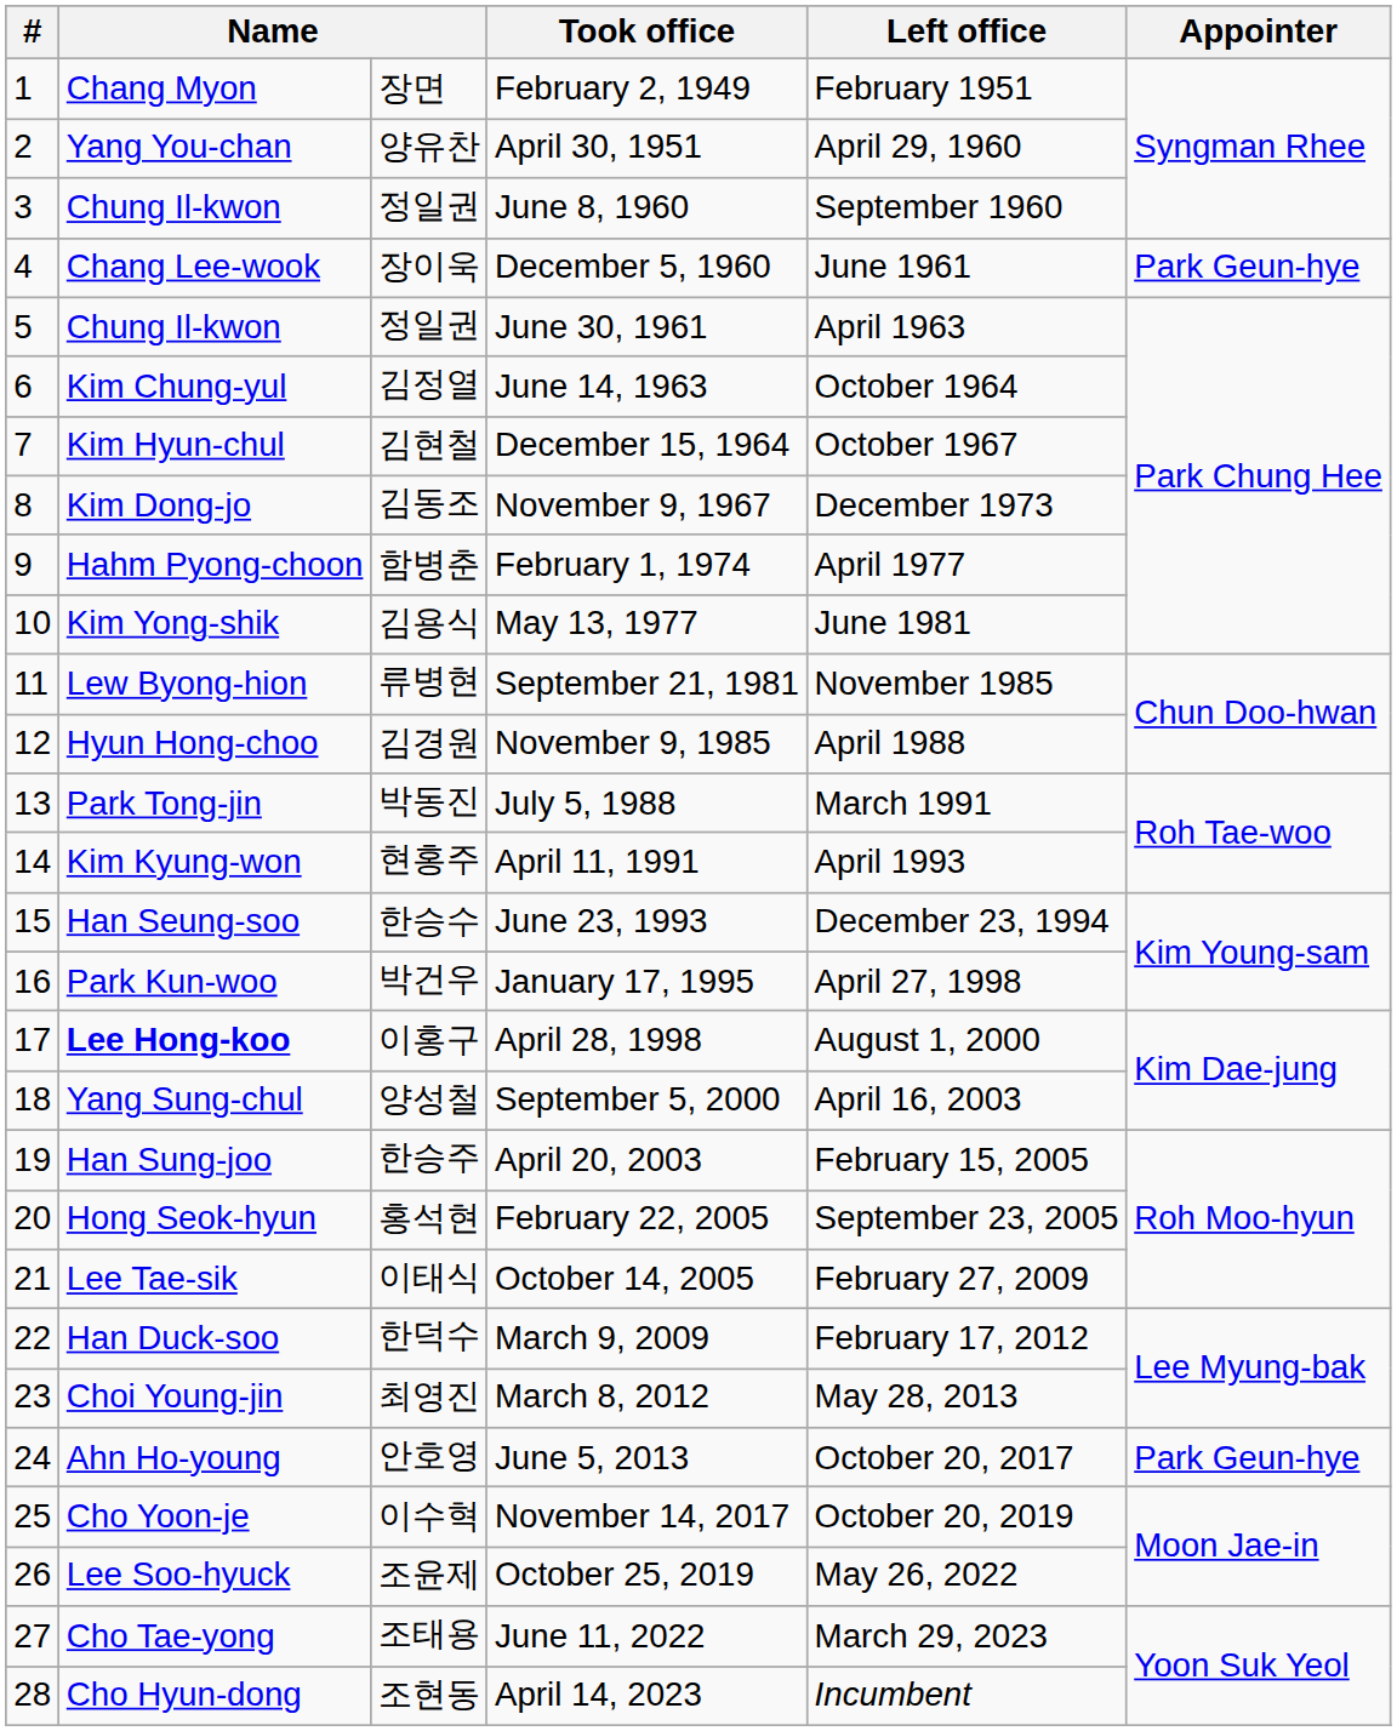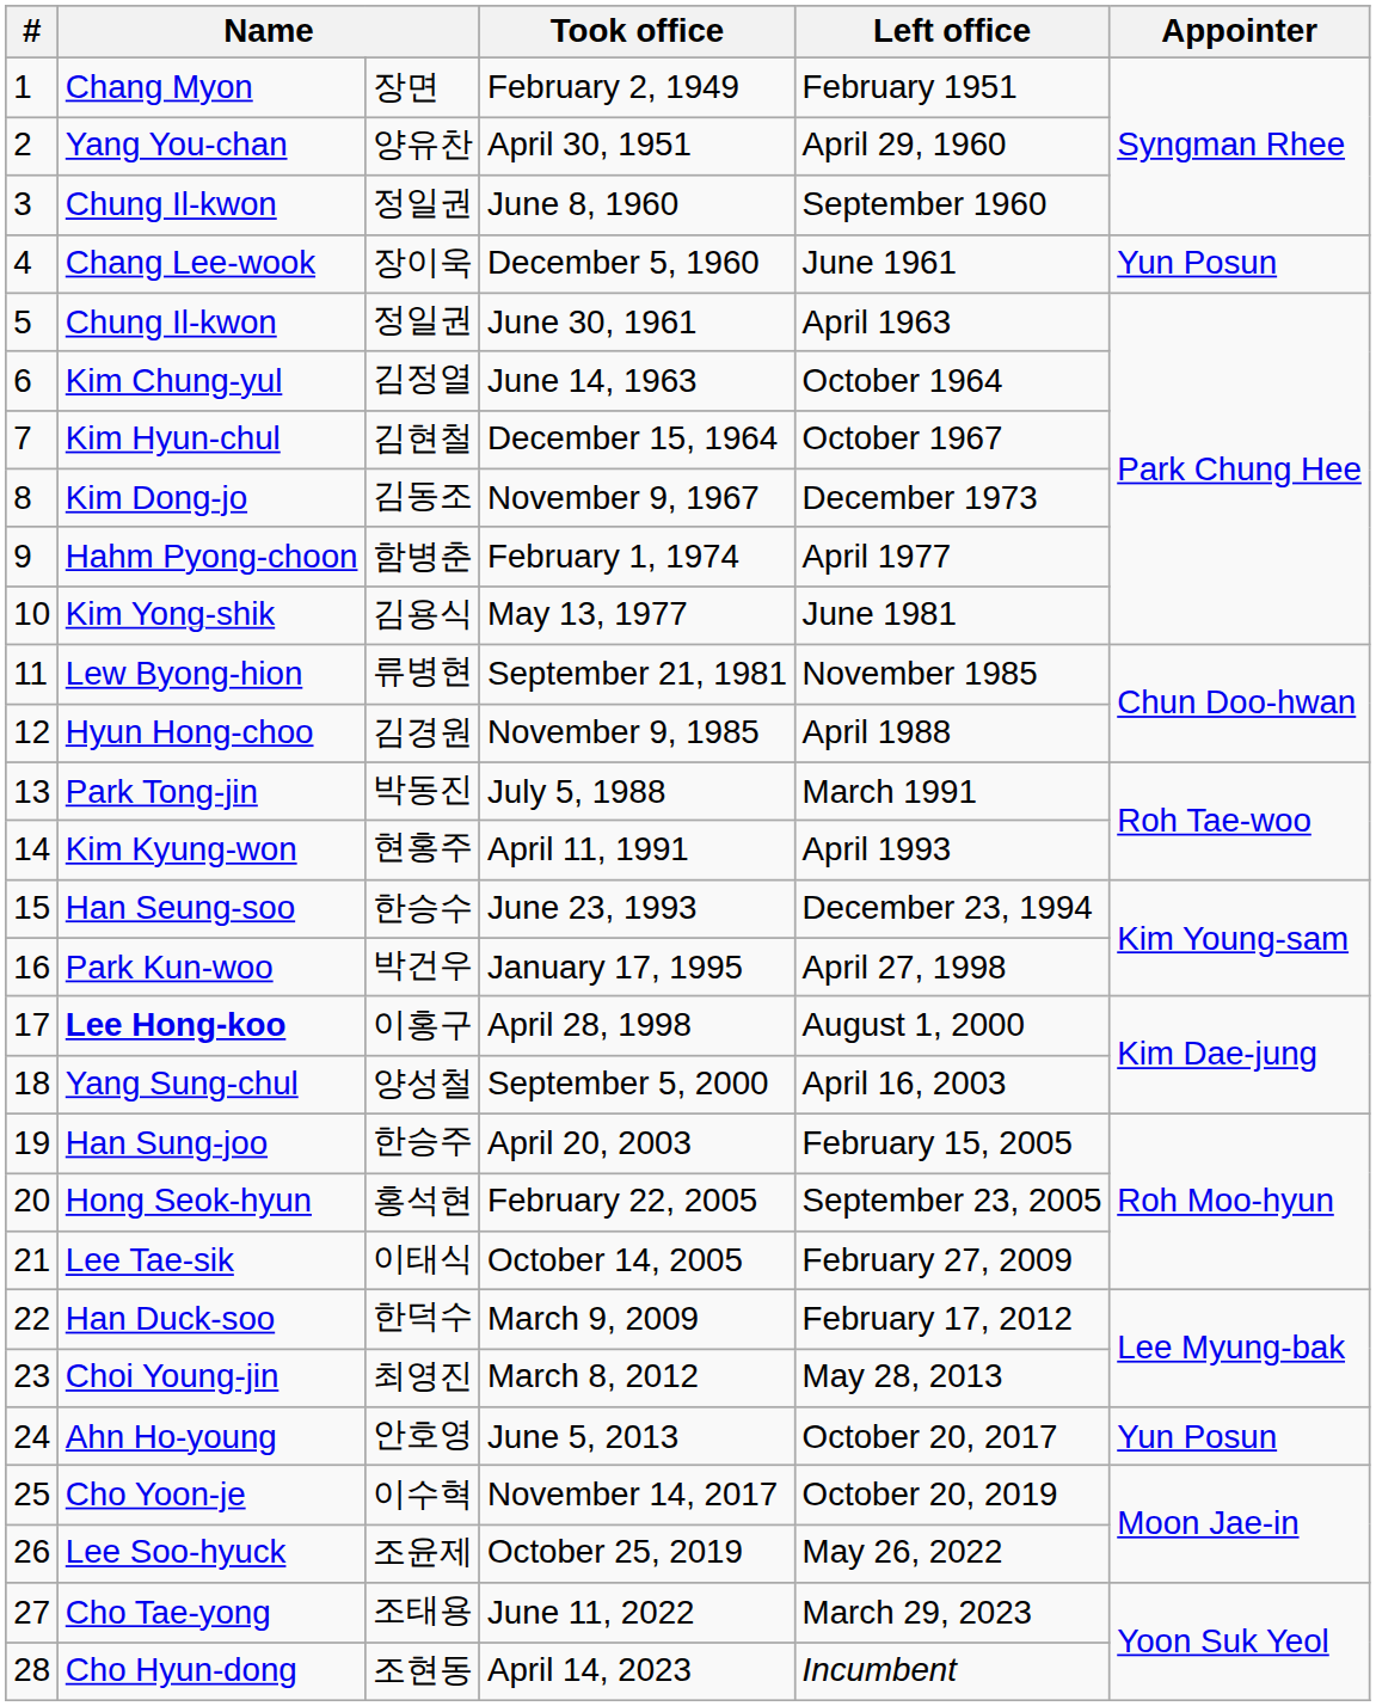 <table class="wikitable sortable">
 <tr>
 <th>#</th>
 <th colspan=2>Name</th>
 <th>Took office</th>
 <th>Left office</th>
 <th>Appointer</th>
 </tr>
 <tr>
 <td>1</td>
 <td><a href='#'>Chang Myon</a></td>
 <td>장면</td>
 <td>February 2, 1949</td>
 <td>February 1951</td>
 <td rowspan=3><a href='#'>Syngman Rhee</a></td>
 </tr>
 <tr>
 <td>2</td>
 <td><a href='#'>Yang You-chan</a></td>
 <td>양유찬</td>
 <td>April 30, 1951</td>
 <td>April 29, 1960</td>
 </tr>
 <tr>
 <td>3</td>
 <td><a href='#'>Chung Il-kwon</a></td>
 <td>정일권</td>
 <td>June 8, 1960</td>
 <td>September 1960</td>
 </tr>
 <tr>
 <td>4</td>
 <td><a href='#'>Chang Lee-wook</a></td>
 <td>장이욱</td>
 <td>December 5, 1960</td>
 <td>June 1961</td>
-<td><a href='#'>Park Geun-hye</a></td>
+<td><a href='#'>Yun Posun</a></td>
 </tr>
 <tr>
 <td>5</td>
 <td><a href='#'>Chung Il-kwon</a></td>
 <td>정일권</td>
 <td>June 30, 1961</td>
 <td>April 1963</td>
 <td rowspan=6><a href='#'>Park Chung Hee</a></td>
 </tr>
 <tr>
 <td>6</td>
 <td><a href='#'>Kim Chung-yul</a></td>
 <td>김정열</td>
 <td>June 14, 1963</td>
 <td>October 1964</td>
 </tr>
 <tr>
 <td>7</td>
 <td><a href='#'>Kim Hyun-chul</a></td>
 <td>김현철</td>
 <td>December 15, 1964</td>
 <td>October 1967</td>
 </tr>
 <tr>
 <td>8</td>
 <td><a href='#'>Kim Dong-jo</a></td>
 <td>김동조</td>
 <td>November 9, 1967</td>
 <td>December 1973</td>
 </tr>
 <tr>
 <td>9</td>
 <td><a href='#'>Hahm Pyong-choon</a></td>
 <td>함병춘</td>
 <td>February 1, 1974</td>
 <td>April 1977</td>
 </tr>
 <tr>
 <td>10</td>
 <td><a href='#'>Kim Yong-shik</a></td>
 <td>김용식</td>
 <td>May 13, 1977</td>
 <td>June 1981</td>
 </tr>
 <tr>
 <td>11</td>
 <td><a href='#'>Lew Byong-hion</a></td>
 <td>류병현</td>
 <td>September 21, 1981</td>
 <td>November 1985</td>
 <td rowspan=2><a href='#'>Chun Doo-hwan</a></td>
 </tr>
 <tr>
 <td>12</td>
 <td><a href='#'>Hyun Hong-choo</a></td>
 <td>김경원</td>
 <td>November 9, 1985</td>
 <td>April 1988</td>
 </tr>
 <tr>
 <td>13</td>
 <td><a href='#'>Park Tong-jin</a></td>
 <td>박동진</td>
 <td>July 5, 1988</td>
 <td>March 1991</td>
 <td rowspan=2><a href='#'>Roh Tae-woo</a></td>
 </tr>
 <tr>
 <td>14</td>
 <td><a href='#'>Kim Kyung-won</a></td>
 <td>현홍주</td>
 <td>April 11, 1991</td>
 <td>April 1993</td>
 </tr>
 <tr>
 <td>15</td>
 <td><a href='#'>Han Seung-soo</a></td>
 <td>한승수</td>
 <td>June 23, 1993</td>
 <td>December 23, 1994</td>
 <td rowspan=2><a href='#'>Kim Young-sam</a></td>
 </tr>
 <tr>
 <td>16</td>
 <td><a href='#'>Park Kun-woo</a></td>
 <td>박건우</td>
 <td>January 17, 1995</td>
 <td>April 27, 1998</td>
 </tr>
 <tr>
 <td>17</td>
 <td><strong><a href='#'>Lee Hong-koo</a></strong></td>
 <td>이홍구</td>
 <td>April 28, 1998</td>
 <td>August 1, 2000</td>
 <td rowspan=2><a href='#'>Kim Dae-jung</a></td>
 </tr>
 <tr>
 <td>18</td>
 <td><a href='#'>Yang Sung-chul</a></td>
 <td>양성철</td>
 <td>September 5, 2000</td>
 <td>April 16, 2003</td>
 </tr>
 <tr>
 <td>19</td>
 <td><a href='#'>Han Sung-joo</a></td>
 <td>한승주</td>
 <td>April 20, 2003</td>
 <td>February 15, 2005</td>
 <td rowspan=3><a href='#'>Roh Moo-hyun</a></td>
 </tr>
 <tr>
 <td>20</td>
 <td><a href='#'>Hong Seok-hyun</a></td>
 <td>홍석현</td>
 <td>February 22, 2005</td>
 <td>September 23, 2005</td>
 </tr>
 <tr>
 <td>21</td>
 <td><a href='#'>Lee Tae-sik</a></td>
 <td>이태식</td>
 <td>October 14, 2005</td>
 <td>February 27, 2009</td>
 </tr>
 <tr>
 <td>22</td>
 <td><a href='#'>Han Duck-soo</a></td>
 <td>한덕수</td>
 <td>March 9, 2009</td>
 <td>February 17, 2012</td>
 <td rowspan=2><a href='#'>Lee Myung-bak</a></td>
 </tr>
 <tr>
 <td>23</td>
 <td><a href='#'>Choi Young-jin</a></td>
 <td>최영진</td>
 <td>March 8, 2012</td>
 <td>May 28, 2013</td>
 </tr>
 <tr>
 <td>24</td>
 <td><a href='#'>Ahn Ho-young</a></td>
 <td>안호영</td>
 <td>June 5, 2013</td>
 <td>October 20, 2017</td>
-<td><a href='#'>Park Geun-hye</a></td>
+<td><a href='#'>Yun Posun</a></td>
 </tr>
 <tr>
 <td>25</td>
 <td><a href='#'>Cho Yoon-je</a></td>
 <td>이수혁</td>
 <td>November 14, 2017</td>
 <td>October 20, 2019</td>
 <td rowspan=2><a href='#'>Moon Jae-in</a></td>
 </tr>
 <tr>
 <td>26</td>
 <td><a href='#'>Lee Soo-hyuck</a></td>
 <td>조윤제</td>
 <td>October 25, 2019</td>
 <td>May 26, 2022</td>
 </tr>
 <tr>
 <td>27</td>
 <td><a href='#'>Cho Tae-yong</a></td>
 <td>조태용</td>
 <td>June 11, 2022</td>
 <td>March 29, 2023</td>
 <td rowspan=2><a href='#'>Yoon Suk Yeol</a></td>
 </tr>
 <tr>
 <td>28</td>
 <td><a href='#'>Cho Hyun-dong</a></td>
 <td>조현동</td>
 <td>April 14, 2023</td>
 <td><em>Incumbent</em></td>
 </tr>
 <tr>
 </tr>
 </table>
